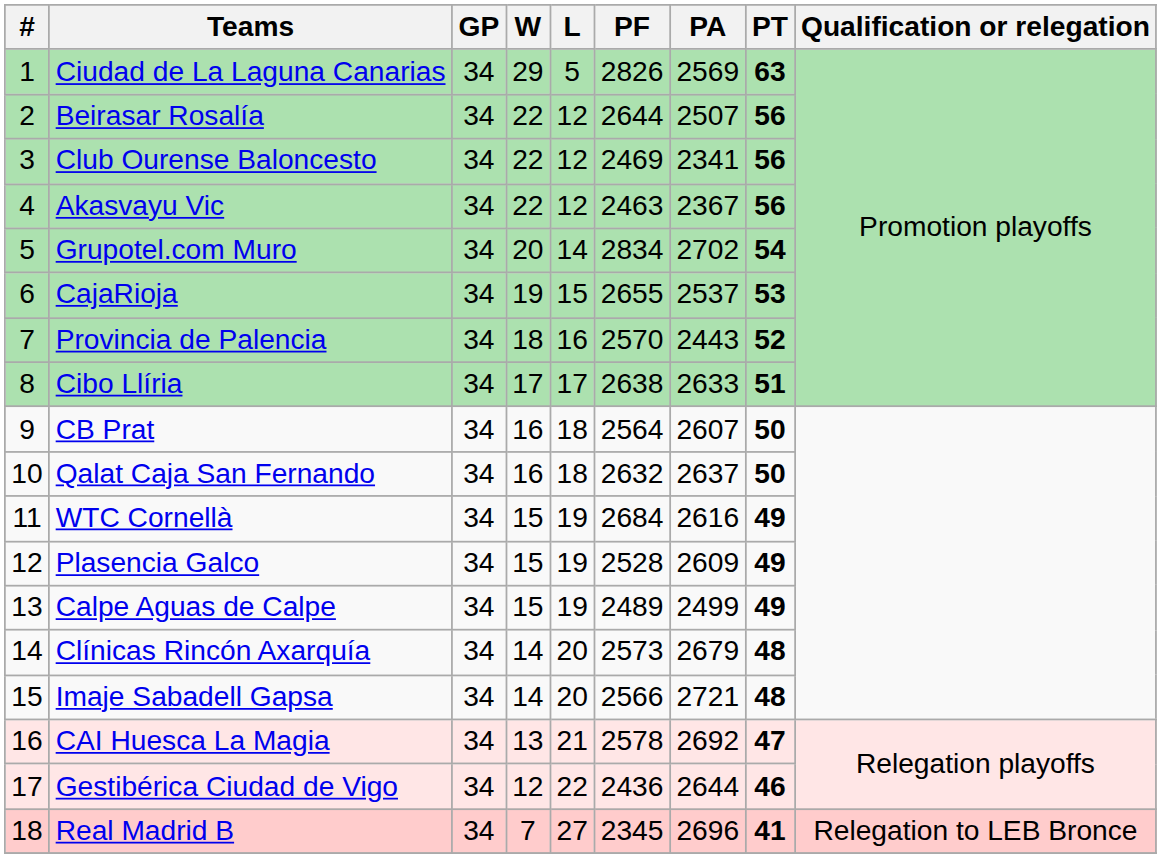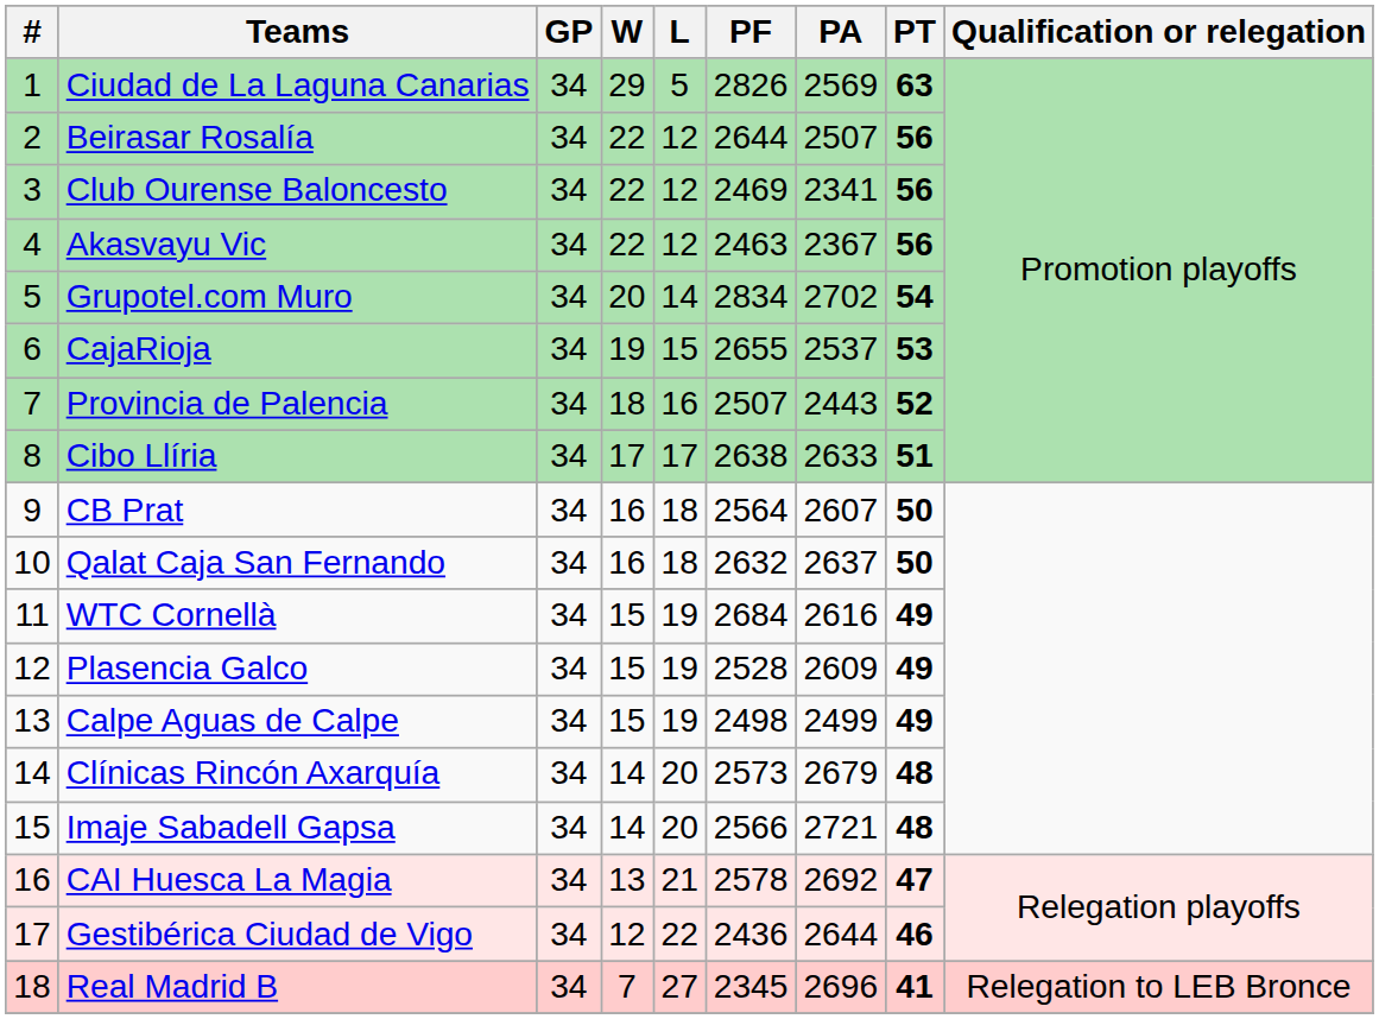 <table class="wikitable" style="text-align: center;">
 <tr>
 <th>#</th>
 <th>Teams</th>
 <th>GP</th>
 <th>W</th>
 <th>L</th>
 <th>PF</th>
 <th>PA</th>
 <th>PT</th>
 <th>Qualification or relegation</th>
 </tr>
 <tr bgcolor=ACE1AF>
 <td>1</td>
 <td align="left"><a href='#'>Ciudad de La Laguna Canarias</a></td>
 <td>34</td>
 <td>29</td>
 <td>5</td>
 <td>2826</td>
 <td>2569</td>
 <td><strong>63</strong></td>
 <td rowspan=8>Promotion playoffs</td>
 </tr>
 <tr bgcolor=ACE1AF>
 <td>2</td>
 <td align="left"><a href='#'>Beirasar Rosalía</a></td>
 <td>34</td>
 <td>22</td>
 <td>12</td>
 <td>2644</td>
 <td>2507</td>
 <td><strong>56</strong></td>
 </tr>
 <tr bgcolor=ACE1AF>
 <td>3</td>
 <td align="left"><a href='#'>Club Ourense Baloncesto</a></td>
 <td>34</td>
 <td>22</td>
 <td>12</td>
 <td>2469</td>
 <td>2341</td>
 <td><strong>56</strong></td>
 </tr>
 <tr bgcolor=ACE1AF>
 <td>4</td>
 <td align="left"><a href='#'>Akasvayu Vic</a></td>
 <td>34</td>
 <td>22</td>
 <td>12</td>
 <td>2463</td>
 <td>2367</td>
 <td><strong>56</strong></td>
 </tr>
 <tr bgcolor=ACE1AF>
 <td>5</td>
 <td align="left"><a href='#'>Grupotel.com Muro</a></td>
 <td>34</td>
 <td>20</td>
 <td>14</td>
 <td>2834</td>
 <td>2702</td>
 <td><strong>54</strong></td>
 </tr>
 <tr bgcolor=ACE1AF>
 <td>6</td>
 <td align="left"><a href='#'>CajaRioja</a></td>
 <td>34</td>
 <td>19</td>
 <td>15</td>
 <td>2655</td>
 <td>2537</td>
 <td><strong>53</strong></td>
 </tr>
 <tr bgcolor=ACE1AF>
 <td>7</td>
 <td align="left"><a href='#'>Provincia de Palencia</a></td>
 <td>34</td>
 <td>18</td>
 <td>16</td>
-<td>2570</td>
+<td>2507</td>
 <td>2443</td>
 <td><strong>52</strong></td>
 </tr>
 <tr bgcolor=ACE1AF>
 <td>8</td>
 <td align="left"><a href='#'>Cibo Llíria</a></td>
 <td>34</td>
 <td>17</td>
 <td>17</td>
 <td>2638</td>
 <td>2633</td>
 <td><strong>51</strong></td>
 </tr>
 <tr>
 <td>9</td>
 <td align="left"><a href='#'>CB Prat</a></td>
 <td>34</td>
 <td>16</td>
 <td>18</td>
 <td>2564</td>
 <td>2607</td>
 <td><strong>50</strong></td>
 </tr>
 <tr>
 <td>10</td>
 <td align="left"><a href='#'>Qalat Caja San Fernando</a></td>
 <td>34</td>
 <td>16</td>
 <td>18</td>
 <td>2632</td>
 <td>2637</td>
 <td><strong>50</strong></td>
 </tr>
 <tr>
 <td>11</td>
 <td align="left"><a href='#'>WTC Cornellà</a></td>
 <td>34</td>
 <td>15</td>
 <td>19</td>
 <td>2684</td>
 <td>2616</td>
 <td><strong>49</strong></td>
 </tr>
 <tr>
 <td>12</td>
 <td align="left"><a href='#'>Plasencia Galco</a></td>
 <td>34</td>
 <td>15</td>
 <td>19</td>
 <td>2528</td>
 <td>2609</td>
 <td><strong>49</strong></td>
 </tr>
 <tr>
 <td>13</td>
 <td align="left"><a href='#'>Calpe Aguas de Calpe</a></td>
 <td>34</td>
 <td>15</td>
 <td>19</td>
-<td>2489</td>
+<td>2498</td>
 <td>2499</td>
 <td><strong>49</strong></td>
 </tr>
 <tr>
 <td>14</td>
 <td align="left"><a href='#'>Clínicas Rincón Axarquía</a></td>
 <td>34</td>
 <td>14</td>
 <td>20</td>
 <td>2573</td>
 <td>2679</td>
 <td><strong>48</strong></td>
 </tr>
 <tr>
 <td>15</td>
 <td align="left"><a href='#'>Imaje Sabadell Gapsa</a></td>
 <td>34</td>
 <td>14</td>
 <td>20</td>
 <td>2566</td>
 <td>2721</td>
 <td><strong>48</strong></td>
 </tr>
 <tr bgcolor=FFE6E6>
 <td>16</td>
 <td align="left"><a href='#'>CAI Huesca La Magia</a></td>
 <td>34</td>
 <td>13</td>
 <td>21</td>
 <td>2578</td>
 <td>2692</td>
 <td><strong>47</strong></td>
 <td rowspan=2>Relegation playoffs</td>
 </tr>
 <tr bgcolor=FFE6E6>
 <td>17</td>
 <td align="left"><a href='#'>Gestibérica Ciudad de Vigo</a></td>
 <td>34</td>
 <td>12</td>
 <td>22</td>
 <td>2436</td>
 <td>2644</td>
 <td><strong>46</strong></td>
 </tr>
 <tr bgcolor=FFCCCC>
 <td>18</td>
 <td align="left"><a href='#'>Real Madrid B</a></td>
 <td>34</td>
 <td>7</td>
 <td>27</td>
 <td>2345</td>
 <td>2696</td>
 <td><strong>41</strong></td>
 <td>Relegation to LEB Bronce</td>
 </tr>
 <tr>
 </tr>
 </table>
